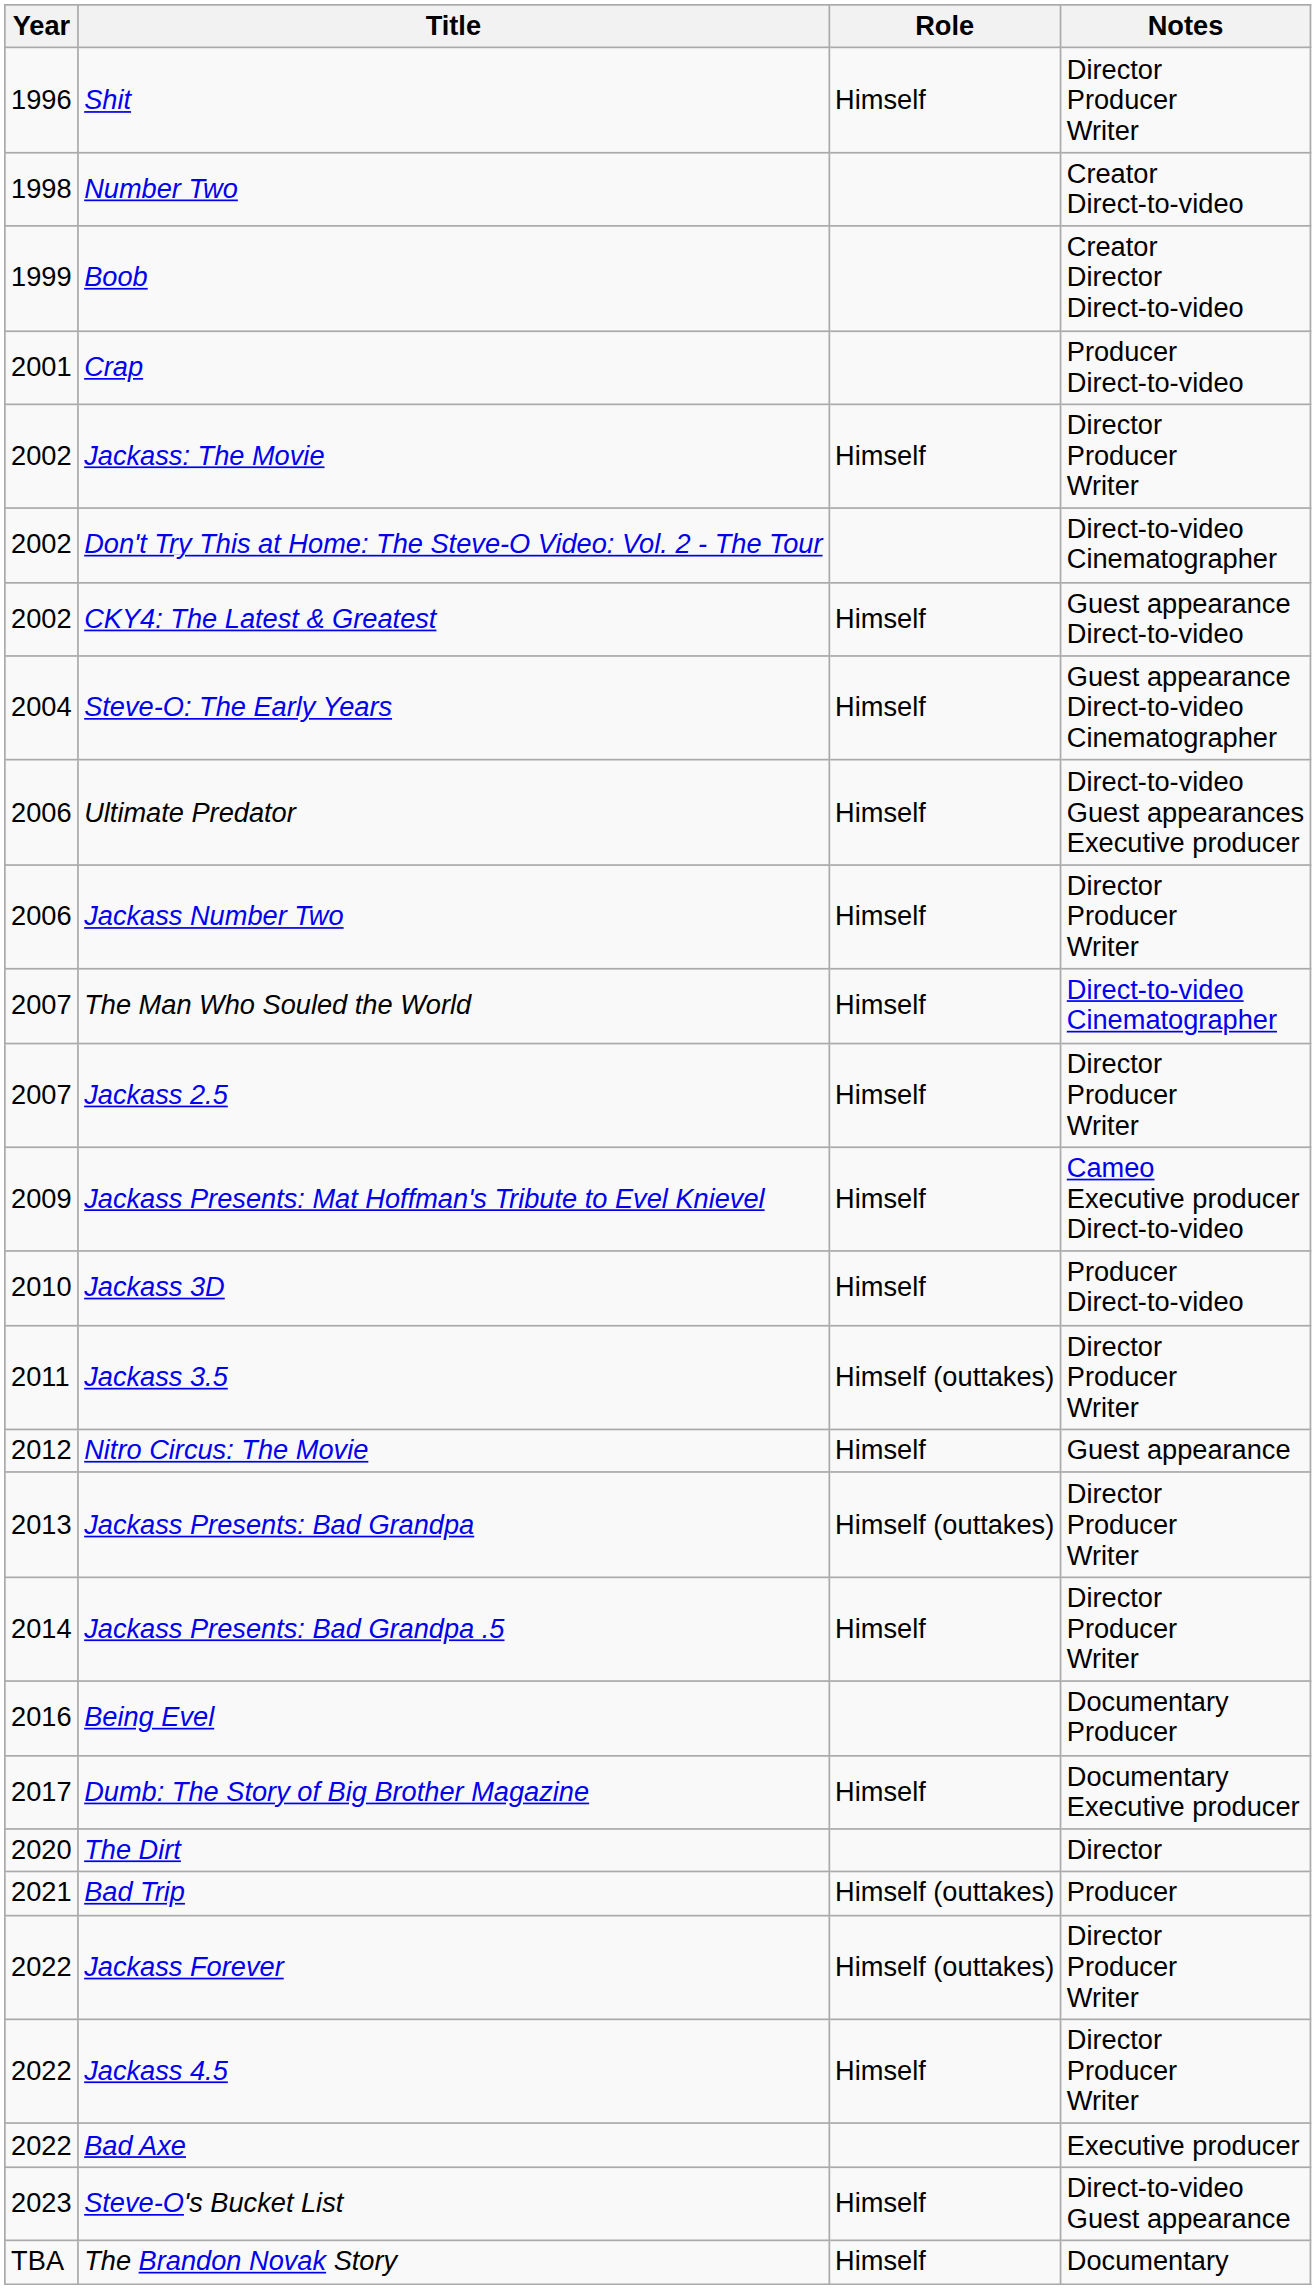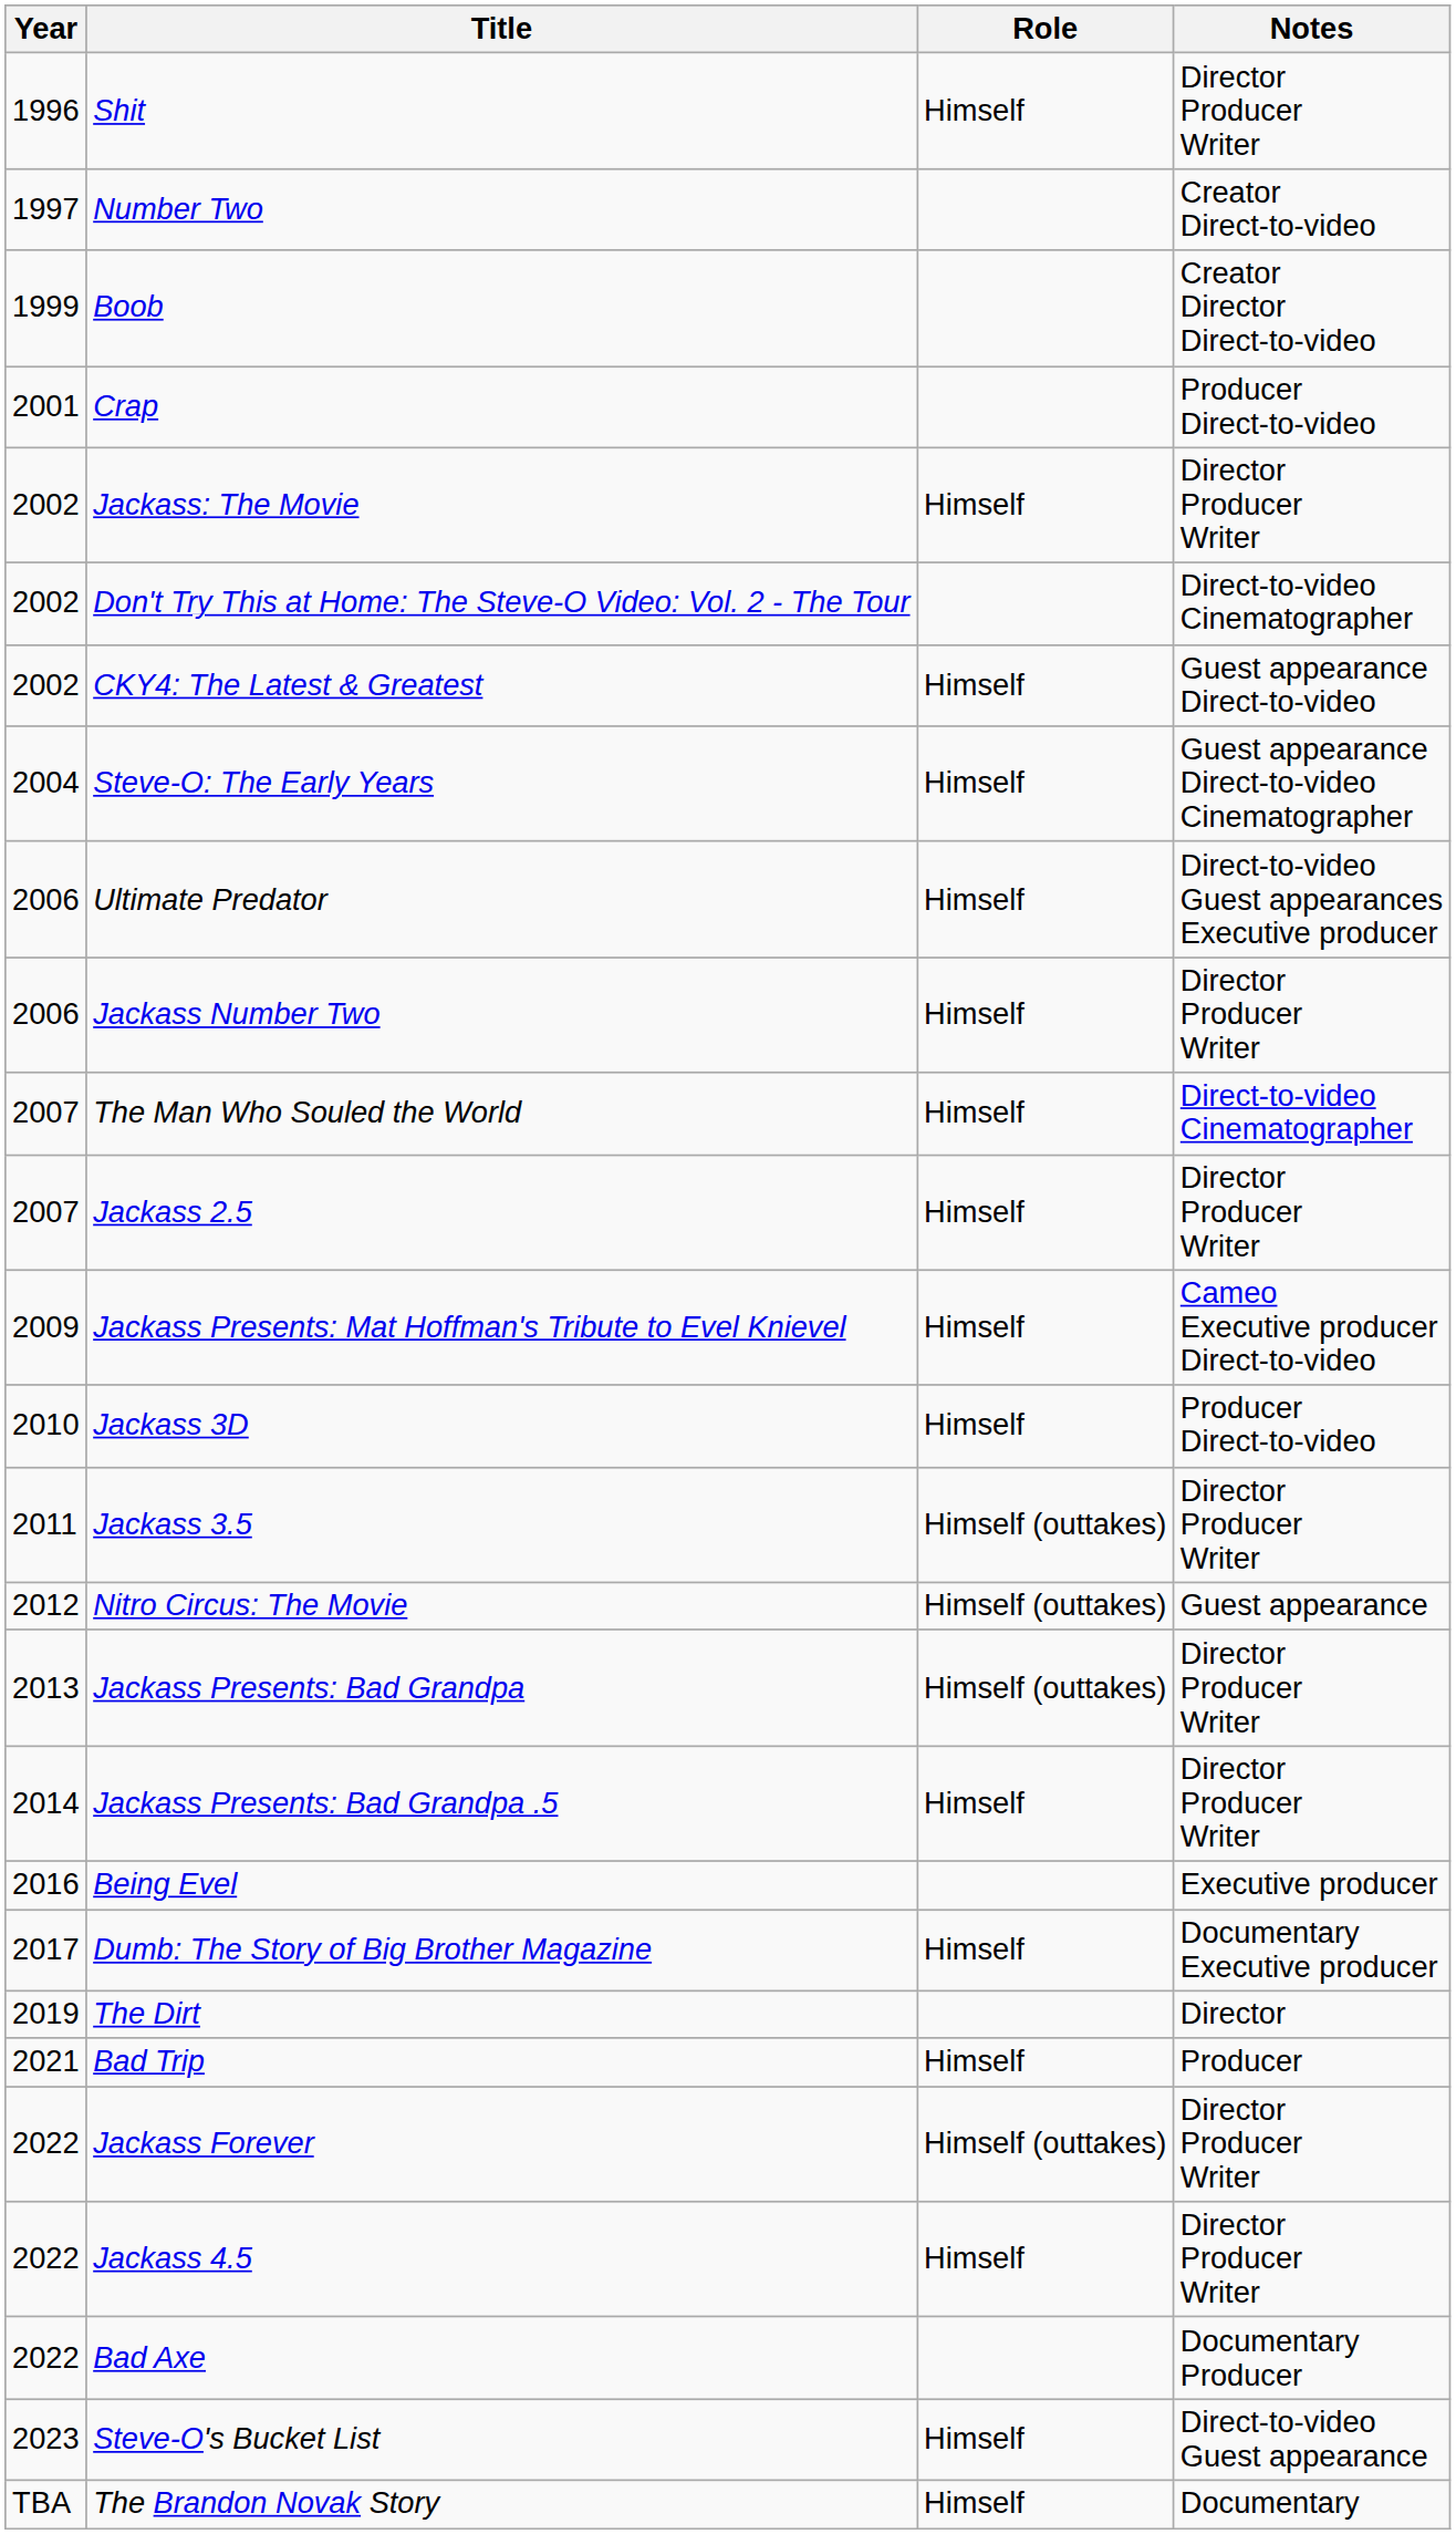 <table class="wikitable sortable">
 <tr>
 <th>Year</th>
 <th>Title</th>
 <th>Role</th>
 <th class="unsortable">Notes</th>
 </tr>
 <tr>
 <td>1996</td>
 <td><em><a href='#'>Shit</a></em></td>
 <td>Himself</td>
 <td>Director<br>Producer<br>Writer</td>
 </tr>
 <tr>
-<td>1998</td>
+<td>1997</td>
 <td><em><a href='#'>Number Two</a></em></td>
 <td></td>
 <td>Creator<br>Direct-to-video</td>
 </tr>
 <tr>
 <td>1999</td>
 <td><em><a href='#'>Boob</a></em></td>
 <td></td>
 <td>Creator<br>Director<br>Direct-to-video</td>
 </tr>
 <tr>
 <td>2001</td>
 <td><em><a href='#'>Crap</a></em></td>
 <td></td>
 <td>Producer<br>Direct-to-video</td>
 </tr>
 <tr>
 <td>2002</td>
 <td><em><a href='#'>Jackass: The Movie</a></em></td>
 <td>Himself</td>
 <td>Director<br>Producer<br>Writer</td>
 </tr>
 <tr>
 <td>2002</td>
 <td><em><a href='#'>Don't Try This at Home: The Steve-O Video: Vol. 2 - The Tour</a></em></td>
 <td></td>
 <td>Direct-to-video<br>Cinematographer</td>
 </tr>
 <tr>
 <td>2002</td>
 <td><em><a href='#'>CKY4: The Latest & Greatest</a></em></td>
 <td>Himself</td>
 <td>Guest appearance<br>Direct-to-video</td>
 </tr>
 <tr>
 <td>2004</td>
 <td><em><a href='#'>Steve-O: The Early Years</a></em></td>
 <td>Himself</td>
 <td>Guest appearance<br>Direct-to-video<br>Cinematographer</td>
 </tr>
 <tr>
 <td>2006</td>
 <td><em>Ultimate Predator</em></td>
 <td>Himself</td>
 <td>Direct-to-video<br>Guest appearances<br>Executive producer</td>
 </tr>
 <tr>
 <td>2006</td>
 <td><em><a href='#'>Jackass Number Two</a></em></td>
 <td>Himself</td>
 <td>Director<br>Producer<br>Writer</td>
 </tr>
 <tr>
 <td>2007</td>
 <td><em>The Man Who Souled the World</em></td>
 <td>Himself</td>
 <td><a href='#'>Direct-to-video</a><br><a href='#'>Cinematographer</a></td>
 </tr>
 <tr>
 <td>2007</td>
 <td><em><a href='#'>Jackass 2.5</a></em></td>
 <td>Himself</td>
 <td>Director<br>Producer<br>Writer</td>
 </tr>
 <tr>
 <td>2009</td>
 <td><em><a href='#'>Jackass Presents: Mat Hoffman's Tribute to Evel Knievel</a></em></td>
 <td>Himself</td>
 <td><a href='#'>Cameo</a><br>Executive producer<br>Direct-to-video</td>
 </tr>
 <tr>
 <td>2010</td>
 <td><em><a href='#'>Jackass 3D</a></em></td>
 <td>Himself</td>
 <td>Producer<br>Direct-to-video</td>
 </tr>
 <tr>
 <td>2011</td>
 <td><em><a href='#'>Jackass 3.5</a></em></td>
 <td>Himself (outtakes)</td>
 <td>Director<br>Producer<br>Writer</td>
 </tr>
 <tr>
 <td>2012</td>
 <td><em><a href='#'>Nitro Circus: The Movie</a></em></td>
-<td>Himself</td>
+<td>Himself (outtakes)</td>
 <td>Guest appearance</td>
 </tr>
 <tr>
 <td>2013</td>
 <td><em><a href='#'>Jackass Presents: Bad Grandpa</a></em></td>
 <td>Himself (outtakes)</td>
 <td>Director<br>Producer<br>Writer</td>
 </tr>
 <tr>
 <td>2014</td>
 <td><em><a href='#'>Jackass Presents: Bad Grandpa .5</a></em></td>
 <td>Himself</td>
 <td>Director<br>Producer<br>Writer</td>
 </tr>
 <tr>
 <td>2016</td>
 <td><em><a href='#'>Being Evel</a></em></td>
 <td></td>
-<td>Documentary<br>Producer</td>
+<td>Executive producer</td>
 </tr>
 <tr>
 <td>2017</td>
 <td><em><a href='#'>Dumb: The Story of Big Brother Magazine</a></em></td>
 <td>Himself</td>
 <td>Documentary<br>Executive producer</td>
 </tr>
 <tr>
-<td>2020</td>
+<td>2019</td>
 <td><em><a href='#'>The Dirt</a></em></td>
 <td></td>
 <td>Director</td>
 </tr>
 <tr>
 <td>2021</td>
 <td><em><a href='#'>Bad Trip</a></em></td>
-<td>Himself (outtakes)</td>
+<td>Himself</td>
 <td>Producer</td>
 </tr>
 <tr>
 <td>2022</td>
 <td><em><a href='#'>Jackass Forever</a></em></td>
 <td>Himself (outtakes)</td>
 <td>Director<br>Producer<br>Writer</td>
 </tr>
 <tr>
 <td>2022</td>
 <td><em><a href='#'>Jackass 4.5</a></em></td>
 <td>Himself</td>
 <td>Director<br>Producer<br>Writer</td>
 </tr>
 <tr>
 <td>2022</td>
 <td><em><a href='#'>Bad Axe</a></em></td>
 <td></td>
-<td>Executive producer</td>
+<td>Documentary<br>Producer</td>
 </tr>
 <tr>
 <td>2023</td>
 <td><em><a href='#'>Steve-O</a>'s Bucket List</em></td>
 <td>Himself</td>
 <td>Direct-to-video<br>Guest appearance</td>
 </tr>
 <tr>
 <td>TBA</td>
 <td><em>The <a href='#'>Brandon Novak</a> Story</em></td>
 <td>Himself</td>
 <td>Documentary</td>
 </tr>
 <tr>
 </tr>
 </table>
